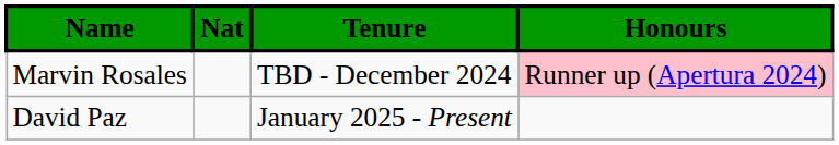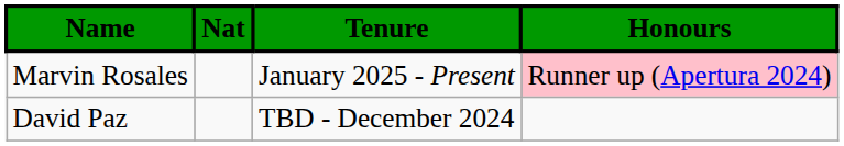 <table class="wikitable sortable">
 <tr>
 <th style="background:#009900; color:#000000; border:2px solid #000000;" scope="col">Name</th>
 <th style="background:#009900; color:#000000; border:2px solid #000000;" scope="col">Nat</th>
 <th style="background:#009900; color:#000000; border:2px solid #000000;" scope="col">Tenure</th>
 <th style="background:#009900; color:#000000; border:2px solid #000000;" scope="col">Honours</th>
 </tr>
 <tr>
 <td>Marvin Rosales</td>
 <td></td>
-<td>TBD - December 2024</td>
+<td>January 2025 - <em>Present</em></td>
 <td style="background: pink;">Runner up (<a href='#'>Apertura 2024</a>)</td>
 </tr>
 <tr>
 <td>David Paz</td>
 <td></td>
-<td>January 2025 - <em>Present</em></td>
+<td>TBD - December 2024</td>
 </tr>
 </table>
